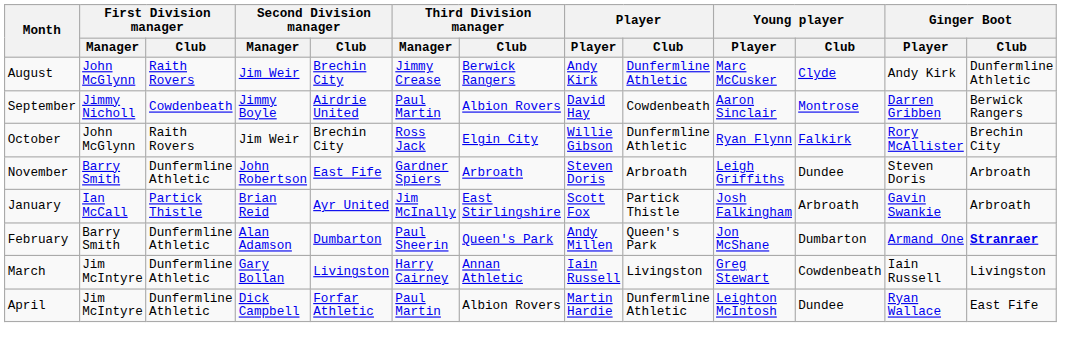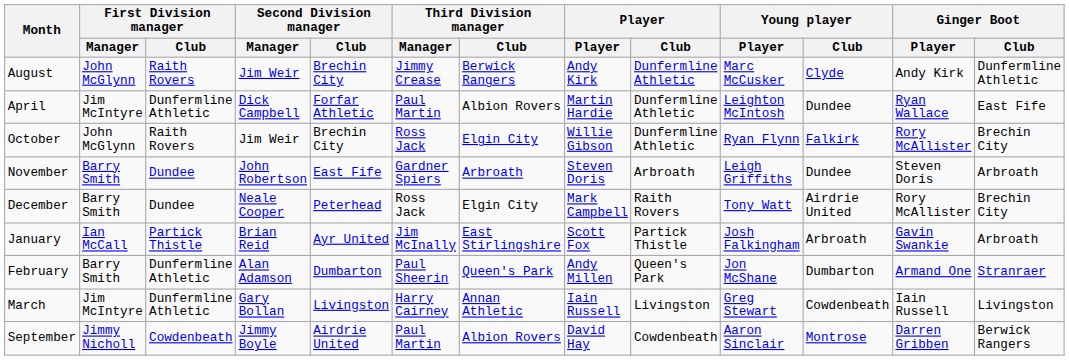 <table class="wikitable" style="font-size:87%">
 <tr>
 <th rowspan=2>Month</th>
 <th colspan=2>First Division manager</th>
 <th colspan=2>Second Division manager</th>
 <th colspan=2>Third Division manager</th>
 <th colspan=2>Player</th>
 <th colspan=2>Young player</th>
 <th colspan=2>Ginger Boot</th>
 </tr>
 <tr>
 <th>Manager</th>
 <th>Club</th>
 <th>Manager</th>
 <th>Club</th>
 <th>Manager</th>
 <th>Club</th>
 <th>Player</th>
 <th>Club</th>
 <th>Player</th>
 <th>Club</th>
 <th>Player</th>
 <th>Club</th>
 </tr>
 <tr>
 <td>August</td>
 <td> <a href='#'>John McGlynn</a></td>
 <td><a href='#'>Raith Rovers</a></td>
 <td> <a href='#'>Jim Weir</a></td>
 <td><a href='#'>Brechin City</a></td>
 <td> <a href='#'>Jimmy Crease</a></td>
 <td><a href='#'>Berwick Rangers</a></td>
 <td> <a href='#'>Andy Kirk</a></td>
 <td><a href='#'>Dunfermline Athletic</a></td>
 <td> <a href='#'>Marc McCusker</a></td>
 <td><a href='#'>Clyde</a></td>
 <td> Andy Kirk</td>
 <td>Dunfermline Athletic</td>
 </tr>
 <tr>
-<td>September</td>
-<td> <a href='#'>Jimmy Nicholl</a></td>
-<td><a href='#'>Cowdenbeath</a></td>
-<td> <a href='#'>Jimmy Boyle</a></td>
-<td><a href='#'>Airdrie United</a></td>
+<td>April</td>
+<td> Jim McIntyre</td>
+<td>Dunfermline Athletic</td>
+<td> <a href='#'>Dick Campbell</a></td>
+<td><a href='#'>Forfar Athletic</a></td>
 <td> <a href='#'>Paul Martin</a></td>
-<td><a href='#'>Albion Rovers</a></td>
-<td> <a href='#'>David Hay</a></td>
-<td>Cowdenbeath</td>
-<td> <a href='#'>Aaron Sinclair</a></td>
-<td><a href='#'>Montrose</a></td>
-<td> <a href='#'>Darren Gribben</a></td>
-<td>Berwick Rangers</td>
+<td>Albion Rovers</td>
+<td> <a href='#'>Martin Hardie</a></td>
+<td>Dunfermline Athletic</td>
+<td> <a href='#'>Leighton McIntosh</a></td>
+<td>Dundee</td>
+<td> <a href='#'>Ryan Wallace</a></td>
+<td>East Fife</td>
 </tr>
 <tr>
 <td>October</td>
 <td> John McGlynn</td>
 <td>Raith Rovers</td>
 <td> Jim Weir</td>
 <td>Brechin City</td>
 <td> <a href='#'>Ross Jack</a></td>
 <td><a href='#'>Elgin City</a></td>
 <td> <a href='#'>Willie Gibson</a></td>
 <td>Dunfermline Athletic</td>
 <td> <a href='#'>Ryan Flynn</a></td>
 <td><a href='#'>Falkirk</a></td>
 <td> <a href='#'>Rory McAllister</a></td>
 <td>Brechin City</td>
 </tr>
 <tr>
 <td>November</td>
 <td> <a href='#'>Barry Smith</a></td>
-<td>Dunfermline Athletic</td>
+<td><a href='#'>Dundee</a></td>
 <td> <a href='#'>John Robertson</a></td>
 <td><a href='#'>East Fife</a></td>
 <td> <a href='#'>Gardner Spiers</a></td>
 <td><a href='#'>Arbroath</a></td>
 <td> <a href='#'>Steven Doris</a></td>
 <td>Arbroath</td>
 <td> <a href='#'>Leigh Griffiths</a></td>
 <td>Dundee</td>
 <td> Steven Doris</td>
 <td>Arbroath</td>
+</tr>
+<tr>
+<td>December</td>
+<td> Barry Smith</td>
+<td>Dundee</td>
+<td> <a href='#'>Neale Cooper</a></td>
+<td><a href='#'>Peterhead</a></td>
+<td> Ross Jack</td>
+<td>Elgin City</td>
+<td> <a href='#'>Mark Campbell</a></td>
+<td>Raith Rovers</td>
+<td> <a href='#'>Tony Watt</a></td>
+<td>Airdrie United</td>
+<td> Rory McAllister</td>
+<td>Brechin City</td>
 </tr>
 <tr>
 <td>January</td>
 <td> <a href='#'>Ian McCall</a></td>
 <td><a href='#'>Partick Thistle</a></td>
 <td> <a href='#'>Brian Reid</a></td>
 <td><a href='#'>Ayr United</a></td>
 <td> <a href='#'>Jim McInally</a></td>
 <td><a href='#'>East Stirlingshire</a></td>
 <td> <a href='#'>Scott Fox</a></td>
 <td>Partick Thistle</td>
 <td> <a href='#'>Josh Falkingham</a></td>
 <td>Arbroath</td>
 <td> <a href='#'>Gavin Swankie</a></td>
 <td>Arbroath</td>
 </tr>
 <tr>
 <td>February</td>
 <td> Barry Smith</td>
 <td>Dunfermline Athletic</td>
 <td> <a href='#'>Alan Adamson</a></td>
 <td><a href='#'>Dumbarton</a></td>
 <td> <a href='#'>Paul Sheerin</a></td>
 <td><a href='#'>Queen's Park</a></td>
 <td> <a href='#'>Andy Millen</a></td>
 <td>Queen's Park</td>
 <td> <a href='#'>Jon McShane</a></td>
 <td>Dumbarton</td>
 <td> <a href='#'>Armand One</a></td>
-<td><strong><a href='#'>Stranraer</a></strong></td>
+<td><a href='#'>Stranraer</a></td>
 </tr>
 <tr>
 <td>March</td>
 <td> Jim McIntyre</td>
 <td>Dunfermline Athletic</td>
 <td> <a href='#'>Gary Bollan</a></td>
 <td><a href='#'>Livingston</a></td>
 <td> <a href='#'>Harry Cairney</a></td>
 <td><a href='#'>Annan Athletic</a></td>
 <td> <a href='#'>Iain Russell</a></td>
 <td>Livingston</td>
 <td> <a href='#'>Greg Stewart</a></td>
 <td>Cowdenbeath</td>
 <td> Iain Russell</td>
 <td>Livingston</td>
 </tr>
 <tr>
-<td>April</td>
-<td> Jim McIntyre</td>
-<td>Dunfermline Athletic</td>
-<td> <a href='#'>Dick Campbell</a></td>
-<td><a href='#'>Forfar Athletic</a></td>
+<td>September</td>
+<td> <a href='#'>Jimmy Nicholl</a></td>
+<td><a href='#'>Cowdenbeath</a></td>
+<td> <a href='#'>Jimmy Boyle</a></td>
+<td><a href='#'>Airdrie United</a></td>
 <td> <a href='#'>Paul Martin</a></td>
-<td>Albion Rovers</td>
-<td> <a href='#'>Martin Hardie</a></td>
-<td>Dunfermline Athletic</td>
-<td> <a href='#'>Leighton McIntosh</a></td>
-<td>Dundee</td>
-<td> <a href='#'>Ryan Wallace</a></td>
-<td>East Fife</td>
+<td><a href='#'>Albion Rovers</a></td>
+<td> <a href='#'>David Hay</a></td>
+<td>Cowdenbeath</td>
+<td> <a href='#'>Aaron Sinclair</a></td>
+<td><a href='#'>Montrose</a></td>
+<td> <a href='#'>Darren Gribben</a></td>
+<td>Berwick Rangers</td>
 </tr>
 </table>
